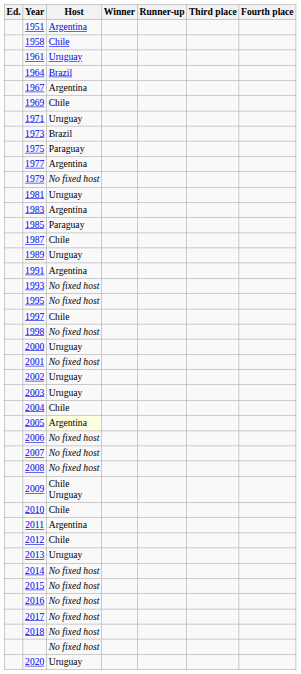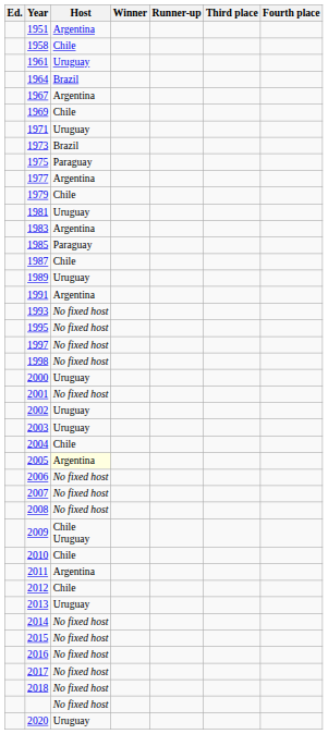 <table class= "wikitable sortable">
 <tr>
 <th>Ed.</th>
 <th>Year</th>
 <th>Host</th>
 <th>Winner</th>
 <th>Runner-up</th>
 <th>Third place</th>
 <th>Fourth place</th>
 </tr>
 <tr>
 <td></td>
 <td align=center><a href='#'>1951</a></td>
 <td><a href='#'>Argentina</a></td>
 <td><strong></strong></td>
 <td></td>
 <td></td>
 <td></td>
 </tr>
 <tr>
 <td></td>
 <td align=center><a href='#'>1958</a></td>
 <td><a href='#'>Chile</a></td>
 <td><strong></strong></td>
 <td></td>
 <td></td>
 <td></td>
 </tr>
 <tr>
 <td></td>
 <td align=center><a href='#'>1961</a></td>
 <td><a href='#'>Uruguay</a></td>
 <td><strong></strong></td>
 <td></td>
 <td></td>
 <td></td>
 </tr>
 <tr>
 <td></td>
 <td align=center><a href='#'>1964</a></td>
 <td><a href='#'>Brazil</a></td>
 <td><strong></strong></td>
 <td></td>
 <td></td>
 <td></td>
 </tr>
 <tr>
 <td></td>
 <td align=center><a href='#'>1967</a></td>
 <td>Argentina</td>
 <td><strong></strong></td>
 <td></td>
 <td></td>
 <td></td>
 </tr>
 <tr>
 <td></td>
 <td align=center><a href='#'>1969</a></td>
 <td>Chile</td>
 <td><strong></strong></td>
 <td></td>
 <td></td>
 <td></td>
 </tr>
 <tr>
 <td></td>
 <td align=center><a href='#'>1971</a></td>
 <td>Uruguay</td>
 <td><strong> </strong></td>
 <td></td>
 <td></td>
 <td></td>
 </tr>
 <tr>
 <td></td>
 <td align=center><a href='#'>1973</a></td>
 <td>Brazil</td>
 <td><strong></strong></td>
 <td></td>
 <td></td>
 <td></td>
 </tr>
 <tr>
 <td></td>
 <td align=center><a href='#'>1975</a></td>
 <td>Paraguay</td>
 <td><strong></strong></td>
 <td></td>
 <td></td>
 <td></td>
 </tr>
 <tr>
 <td></td>
 <td align=center><a href='#'>1977</a></td>
 <td>Argentina</td>
 <td><strong></strong></td>
 <td></td>
 <td></td>
 <td></td>
 </tr>
 <tr>
 <td></td>
 <td align=center><a href='#'>1979</a></td>
-<td><em>No fixed host</em></td>
+<td>Chile</td>
 <td><strong></strong></td>
 <td></td>
 <td></td>
 <td></td>
 </tr>
 <tr>
 <td></td>
 <td align=center><a href='#'>1981</a></td>
 <td>Uruguay</td>
 <td><strong></strong></td>
 <td></td>
 <td></td>
 <td></td>
 </tr>
 <tr>
 <td></td>
 <td align=center><a href='#'>1983</a></td>
 <td>Argentina</td>
 <td><strong></strong></td>
 <td></td>
 <td></td>
 <td></td>
 </tr>
 <tr>
 <td></td>
 <td align=center><a href='#'>1985</a></td>
 <td>Paraguay</td>
 <td><strong></strong></td>
 <td></td>
 <td></td>
 <td></td>
 </tr>
 <tr>
 <td></td>
 <td align=center><a href='#'>1987</a></td>
 <td>Chile</td>
 <td><strong></strong></td>
 <td></td>
 <td></td>
 <td></td>
 </tr>
 <tr>
 <td></td>
 <td align=center><a href='#'>1989</a></td>
 <td>Uruguay</td>
 <td><strong></strong></td>
 <td></td>
 <td></td>
 <td></td>
 </tr>
 <tr>
 <td></td>
 <td align=center><a href='#'>1991</a></td>
 <td>Argentina</td>
 <td><strong></strong></td>
 <td></td>
 <td></td>
 <td></td>
 </tr>
 <tr>
 <td></td>
 <td align=center><a href='#'>1993</a></td>
 <td><em>No fixed host</em></td>
 <td><strong></strong></td>
 <td></td>
 <td></td>
 <td></td>
 </tr>
 <tr>
 <td></td>
 <td align=center><a href='#'>1995</a></td>
 <td><em>No fixed host</em></td>
 <td><strong></strong></td>
 <td></td>
 <td></td>
 <td></td>
 </tr>
 <tr>
 <td></td>
 <td align=center><a href='#'>1997</a></td>
-<td>Chile</td>
+<td><em>No fixed host</em></td>
 <td><strong></strong></td>
 <td></td>
 <td></td>
 <td></td>
 </tr>
 <tr>
 <td></td>
 <td align=center><a href='#'>1998</a></td>
 <td><em>No fixed host</em></td>
 <td><strong></strong></td>
 <td></td>
 <td></td>
 <td></td>
 </tr>
 <tr>
 <td></td>
 <td align=center><a href='#'>2000</a></td>
 <td>Uruguay</td>
 <td><strong></strong></td>
 <td></td>
 <td></td>
 <td></td>
 </tr>
 <tr>
 <td></td>
 <td align=center><a href='#'>2001</a></td>
 <td><em>No fixed host</em></td>
 <td><strong></strong> </td>
 <td></td>
 <td></td>
 <td></td>
 </tr>
 <tr>
 <td></td>
 <td align=center><a href='#'>2002</a></td>
 <td>Uruguay</td>
 <td><strong></strong></td>
 <td></td>
 <td></td>
 <td></td>
 </tr>
 <tr>
 <td></td>
 <td align=center><a href='#'>2003</a></td>
 <td>Uruguay</td>
 <td><strong></strong></td>
 <td></td>
 <td></td>
 <td></td>
 </tr>
 <tr>
 <td></td>
 <td align=center><a href='#'>2004</a></td>
 <td>Chile</td>
 <td><strong></strong></td>
 <td></td>
 <td></td>
 <td></td>
 </tr>
 <tr>
 <td></td>
 <td align=center><a href='#'>2005</a></td>
 <td style="background: lightyellow;">Argentina</td>
 <td><strong></strong></td>
 <td></td>
 <td></td>
 <td></td>
 </tr>
 <tr>
 <td></td>
 <td align=center><a href='#'>2006</a></td>
 <td><em>No fixed host</em></td>
 <td><strong></strong></td>
 <td></td>
 <td></td>
 <td></td>
 </tr>
 <tr>
 <td></td>
 <td align=center><a href='#'>2007</a></td>
 <td><em>No fixed host</em></td>
 <td><strong></strong> </td>
 <td></td>
 <td></td>
 <td></td>
 </tr>
 <tr>
 <td></td>
 <td align=center><a href='#'>2008</a></td>
 <td><em>No fixed host</em></td>
 <td><strong></strong></td>
 <td></td>
 <td></td>
 <td></td>
 </tr>
 <tr>
 <td></td>
 <td align=center><a href='#'>2009</a></td>
 <td>Chile<br> Uruguay</td>
 <td><strong></strong></td>
 <td></td>
 <td></td>
 <td></td>
 </tr>
 <tr>
 <td></td>
 <td align=center><a href='#'>2010</a></td>
 <td>Chile</td>
 <td><strong></strong></td>
 <td></td>
 <td></td>
 <td></td>
 </tr>
 <tr>
 <td></td>
 <td align=center><a href='#'>2011</a></td>
 <td>Argentina</td>
 <td><strong></strong></td>
 <td></td>
 <td></td>
 <td></td>
 </tr>
 <tr>
 <td></td>
 <td align=center><a href='#'>2012</a></td>
 <td>Chile</td>
 <td><strong></strong></td>
 <td></td>
 <td></td>
 <td></td>
 </tr>
 <tr>
 <td></td>
 <td align=center><a href='#'>2013</a></td>
 <td>Uruguay</td>
 <td><strong></strong></td>
 <td></td>
 <td></td>
 <td></td>
 </tr>
 <tr>
 <td></td>
 <td align=center><a href='#'>2014</a></td>
 <td><em>No fixed host</em></td>
 <td><strong></strong></td>
 <td></td>
 <td></td>
 <td></td>
 </tr>
 <tr>
 <td></td>
 <td align=center><a href='#'>2015</a></td>
 <td><em>No fixed host</em></td>
 <td><strong> </strong></td>
 <td> </td>
 <td></td>
 <td></td>
 </tr>
 <tr>
 <td></td>
 <td align=center><a href='#'>2016</a></td>
 <td><em>No fixed host</em></td>
 <td><strong></strong></td>
 <td> </td>
 <td></td>
 <td></td>
 </tr>
 <tr>
 <td></td>
 <td align=center><a href='#'>2017</a></td>
 <td><em>No fixed host</em></td>
 <td><strong></strong> </td>
 <td></td>
 <td></td>
 <td></td>
 </tr>
 <tr>
 <td></td>
 <td align=center><a href='#'>2018</a></td>
 <td><em>No fixed host</em></td>
 <td><strong></strong></td>
 <td></td>
 <td></td>
 <td></td>
 </tr>
 <tr>
 <td></td>
 <td></td>
 <td><em>No fixed host</em></td>
 <td><strong></strong></td>
 <td></td>
 <td></td>
 <td></td>
 </tr>
 <tr>
 <td></td>
 <td align=center><a href='#'>2020</a></td>
 <td>Uruguay</td>
 <td><strong></strong></td>
 <td></td>
 <td></td>
 <td></td>
 </tr>
 </table>
